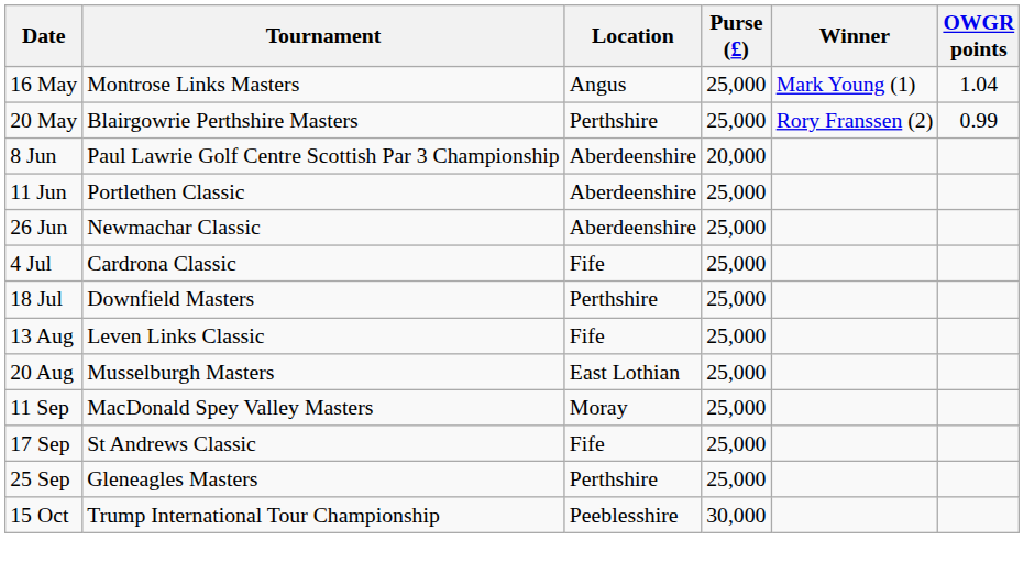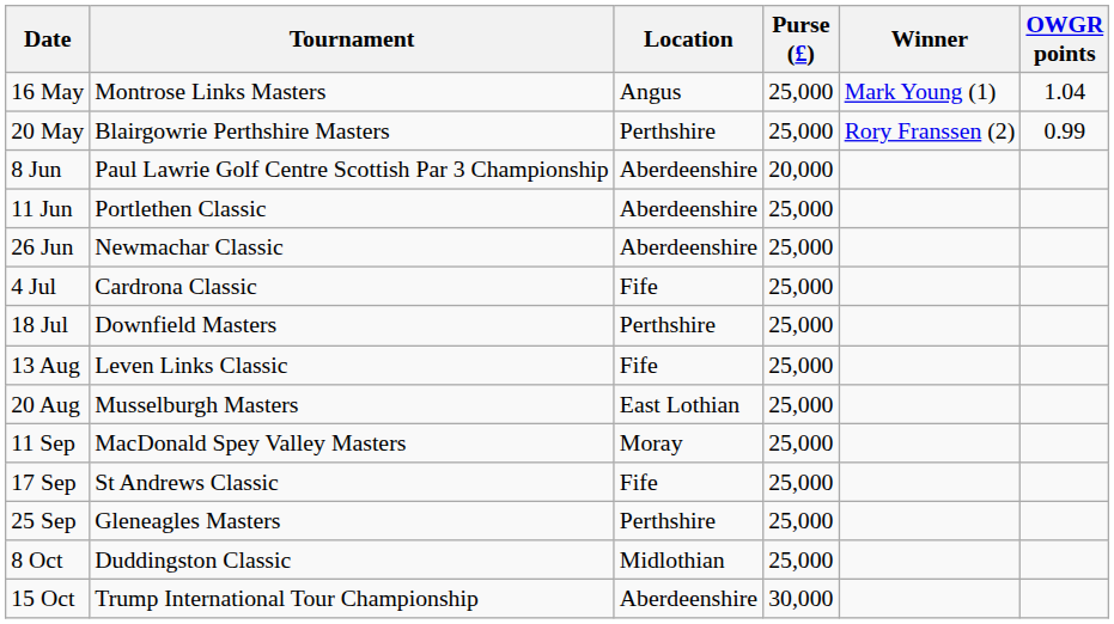 <table class="wikitable" style="font-size:95%">
 <tr>
 <th>Date</th>
 <th>Tournament</th>
 <th>Location</th>
 <th>Purse<br>(<a href='#'>£</a>)</th>
 <th>Winner</th>
 <th><a href='#'>OWGR</a><br>points</th>
 </tr>
 <tr>
 <td>16 May</td>
 <td>Montrose Links Masters</td>
 <td>Angus</td>
 <td align=right>25,000</td>
 <td> <a href='#'>Mark Young</a> (1)</td>
 <td align=center>1.04</td>
 </tr>
 <tr>
 <td>20 May</td>
 <td>Blairgowrie Perthshire Masters</td>
 <td>Perthshire</td>
 <td align=right>25,000</td>
 <td> <a href='#'>Rory Franssen</a> (2)</td>
 <td align=center>0.99</td>
 </tr>
 <tr>
 <td>8 Jun</td>
 <td>Paul Lawrie Golf Centre Scottish Par 3 Championship</td>
 <td>Aberdeenshire</td>
 <td align=right>20,000</td>
 <td></td>
 <td align=center></td>
 </tr>
 <tr>
 <td>11 Jun</td>
 <td>Portlethen Classic</td>
 <td>Aberdeenshire</td>
 <td align=right>25,000</td>
 <td></td>
 <td align=center></td>
 </tr>
 <tr>
 <td>26 Jun</td>
 <td>Newmachar Classic</td>
 <td>Aberdeenshire</td>
 <td align=right>25,000</td>
 <td></td>
 <td align=center></td>
 </tr>
 <tr>
 <td>4 Jul</td>
 <td>Cardrona Classic</td>
 <td>Fife</td>
 <td align=right>25,000</td>
 <td></td>
 <td align=center></td>
 </tr>
 <tr>
 <td>18 Jul</td>
 <td>Downfield Masters</td>
 <td>Perthshire</td>
 <td align=right>25,000</td>
 <td></td>
 <td align=center></td>
 </tr>
 <tr>
 <td>13 Aug</td>
 <td>Leven Links Classic</td>
 <td>Fife</td>
 <td align=right>25,000</td>
 <td></td>
 <td align=center></td>
 </tr>
 <tr>
 <td>20 Aug</td>
 <td>Musselburgh Masters</td>
 <td>East Lothian</td>
 <td align=right>25,000</td>
 <td></td>
 <td align=center></td>
 </tr>
 <tr>
 <td>11 Sep</td>
 <td>MacDonald Spey Valley Masters</td>
 <td>Moray</td>
 <td align=right>25,000</td>
 <td></td>
 <td align=center></td>
 </tr>
 <tr>
 <td>17 Sep</td>
 <td>St Andrews Classic</td>
 <td>Fife</td>
 <td align=right>25,000</td>
 <td></td>
 <td align=center></td>
 </tr>
 <tr>
 <td>25 Sep</td>
 <td>Gleneagles Masters</td>
 <td>Perthshire</td>
 <td align=right>25,000</td>
 <td></td>
 <td align=center></td>
 </tr>
 <tr>
+<td>8 Oct</td>
+<td>Duddingston Classic</td>
+<td>Midlothian</td>
+<td align=right>25,000</td>
+<td></td>
+<td align=center></td>
+</tr>
+<tr>
 <td>15 Oct</td>
 <td>Trump International Tour Championship</td>
-<td>Peeblesshire</td>
+<td>Aberdeenshire</td>
 <td align=right>30,000</td>
 <td></td>
 <td align=center></td>
 </tr>
 </table>
